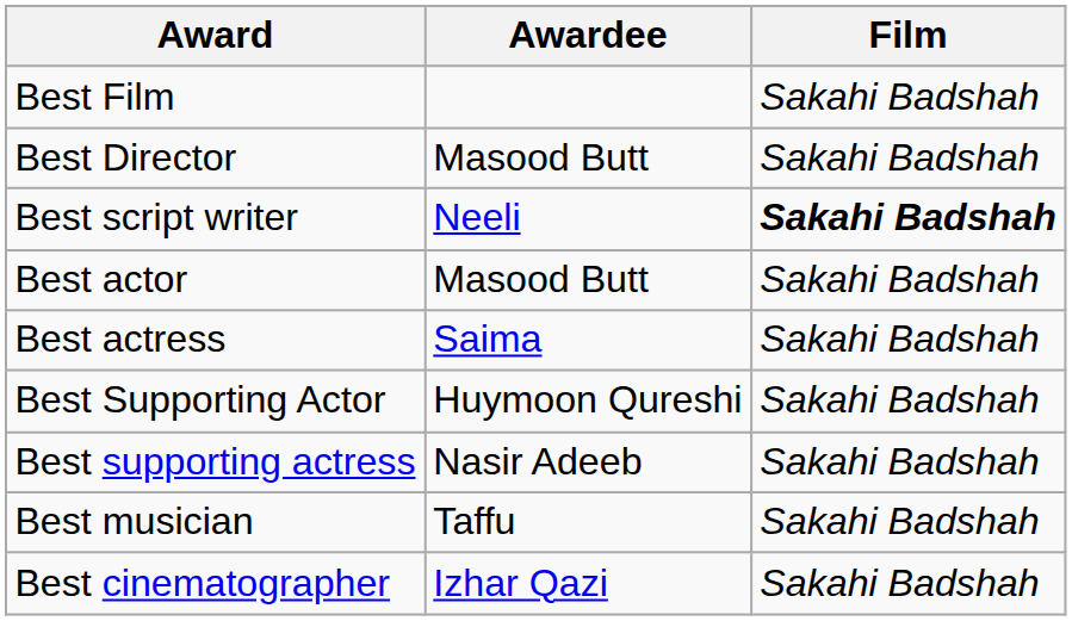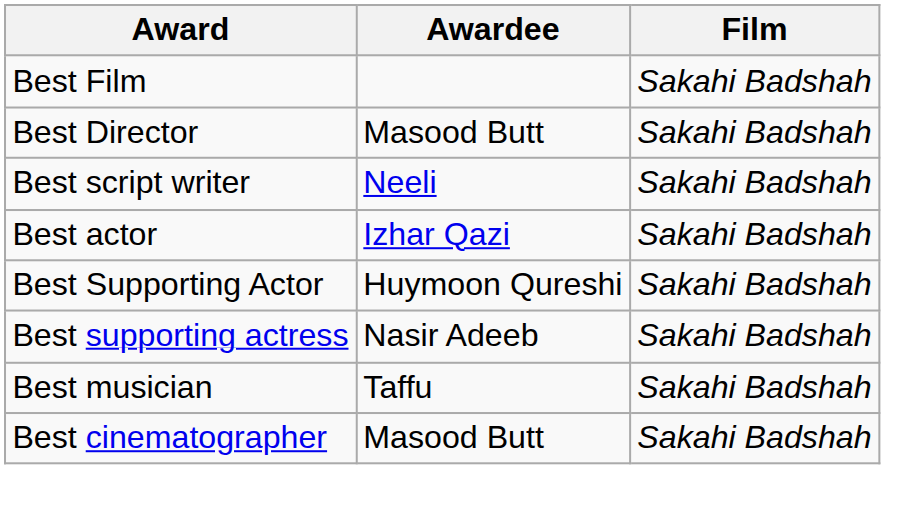 <table class="wikitable">
 <tr>
 <th>Award</th>
 <th>Awardee</th>
 <th>Film</th>
 </tr>
 <tr>
 <td>Best Film</td>
 <td></td>
 <td><em>Sakahi Badshah</em></td>
 </tr>
 <tr>
 <td>Best Director</td>
 <td>Masood Butt</td>
 <td><em>Sakahi Badshah</em></td>
 </tr>
 <tr>
 <td>Best script writer</td>
 <td><a href='#'>Neeli</a></td>
-<td><strong><em>Sakahi Badshah</em></strong></td>
+<td><em>Sakahi Badshah</em></td>
 </tr>
 <tr>
 <td>Best actor</td>
-<td>Masood Butt</td>
-<td><em>Sakahi Badshah</em></td>
-</tr>
-<tr>
-<td>Best actress</td>
-<td><a href='#'>Saima</a></td>
+<td><a href='#'>Izhar Qazi</a></td>
 <td><em>Sakahi Badshah</em></td>
 </tr>
 <tr>
 <td>Best Supporting Actor</td>
 <td>Huymoon Qureshi</td>
 <td><em>Sakahi Badshah</em></td>
 </tr>
 <tr>
 <td>Best <a href='#'>supporting actress</a></td>
 <td>Nasir Adeeb</td>
 <td><em>Sakahi Badshah</em></td>
 </tr>
 <tr>
 <td>Best musician</td>
 <td>Taffu</td>
 <td><em>Sakahi Badshah</em></td>
 </tr>
 <tr>
 <td>Best <a href='#'>cinematographer</a></td>
-<td><a href='#'>Izhar Qazi</a></td>
+<td>Masood Butt</td>
 <td><em>Sakahi Badshah</em></td>
 </tr>
 </table>
